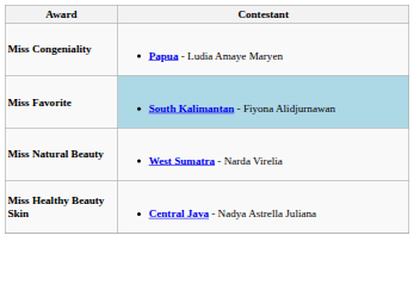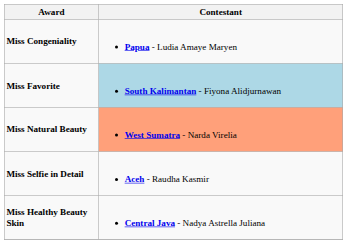 <table class="wikitable" style="font-size:95%;">
 <tr>
 <th width="150">Award</th>
 <th width="400">Contestant</th>
 </tr>
 <tr>
 <td><strong>Miss Congeniality</strong></td>
 <td><br><ul><li> <strong><a href='#'>Papua</a></strong> - Ludia Amaye Maryen</li></ul></td>
 </tr>
 <tr>
 <td><strong>Miss Favorite</strong></td>
 <td style="background: lightblue;"><br><ul><li>  <strong><a href='#'>South Kalimantan</a></strong> - Fiyona Alidjurnawan</li></ul></td>
 </tr>
 <tr>
 <td><strong>Miss Natural Beauty</strong></td>
-<td><br><ul><li> <strong><a href='#'>West Sumatra</a></strong> - Narda Virelia</li></ul></td>
+<td style="background: lightsalmon;"><br><ul><li> <strong><a href='#'>West Sumatra</a></strong> - Narda Virelia</li></ul></td>
+</tr>
+<tr>
+<td><strong>Miss Selfie in Detail</strong></td>
+<td><br><ul><li> <strong><a href='#'>Aceh</a></strong> - Raudha Kasmir</li></ul></td>
 </tr>
 <tr>
 <td><strong>Miss Healthy Beauty Skin</strong></td>
 <td><br><ul><li> <strong><a href='#'>Central Java</a></strong> - Nadya Astrella Juliana</li></ul></td>
 </tr>
 <tr>
 </tr>
 </table>
